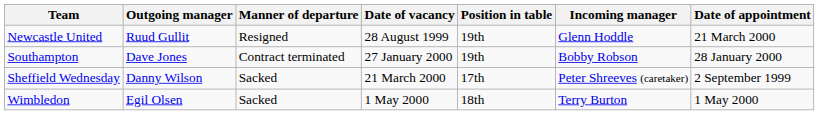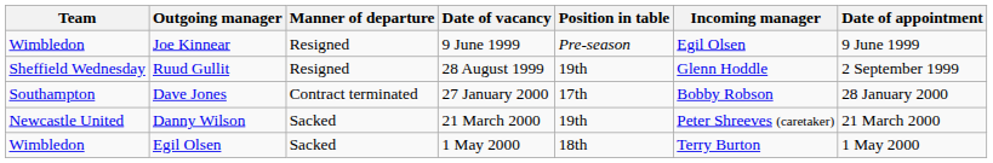 <table class="wikitable">
 <tr>
 <th>Team</th>
 <th>Outgoing manager</th>
 <th>Manner of departure</th>
 <th>Date of vacancy</th>
 <th>Position in table</th>
 <th>Incoming manager</th>
 <th>Date of appointment</th>
 </tr>
 <tr>
-<td><a href='#'>Newcastle United</a></td>
+<td><a href='#'>Wimbledon</a></td>
+<td> <a href='#'>Joe Kinnear</a></td>
+<td>Resigned</td>
+<td>9 June 1999</td>
+<td><em>Pre-season</em></td>
+<td> <a href='#'>Egil Olsen</a></td>
+<td>9 June 1999</td>
+</tr>
+<tr>
+<td><a href='#'>Sheffield Wednesday</a></td>
 <td> <a href='#'>Ruud Gullit</a></td>
 <td>Resigned</td>
 <td>28 August 1999</td>
 <td>19th</td>
 <td> <a href='#'>Glenn Hoddle</a></td>
-<td>21 March 2000</td>
+<td>2 September 1999</td>
 </tr>
 <tr>
 <td><a href='#'>Southampton</a></td>
 <td> <a href='#'>Dave Jones</a></td>
 <td>Contract terminated</td>
 <td>27 January 2000</td>
-<td>19th</td>
+<td>17th</td>
 <td> <a href='#'>Bobby Robson</a></td>
 <td>28 January 2000</td>
 </tr>
 <tr>
-<td><a href='#'>Sheffield Wednesday</a></td>
+<td><a href='#'>Newcastle United</a></td>
 <td> <a href='#'>Danny Wilson</a></td>
 <td>Sacked</td>
 <td>21 March 2000</td>
-<td>17th</td>
+<td>19th</td>
 <td> <a href='#'>Peter Shreeves</a> <small>(caretaker)</small></td>
-<td>2 September 1999</td>
+<td>21 March 2000</td>
 </tr>
 <tr>
 <td><a href='#'>Wimbledon</a></td>
 <td> <a href='#'>Egil Olsen</a></td>
 <td>Sacked</td>
 <td>1 May 2000</td>
 <td>18th</td>
 <td> <a href='#'>Terry Burton</a></td>
 <td>1 May 2000</td>
 </tr>
 </table>
